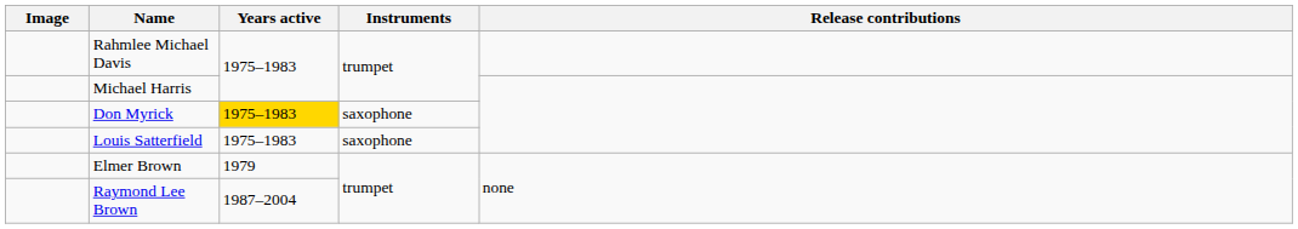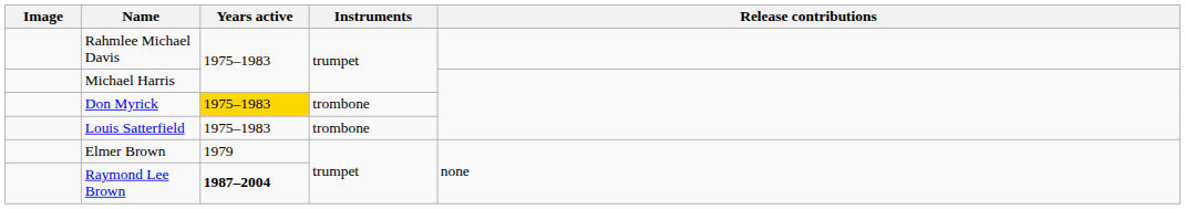 <table class="wikitable" border="1" width="100%">
 <tr>
 <th width="75">Image</th>
 <th width="120">Name</th>
 <th width="110">Years active</th>
 <th width="130">Instruments</th>
 <th>Release contributions</th>
 </tr>
 <tr>
 <td></td>
 <td>Rahmlee Michael Davis</td>
 <td rowspan="2">1975–1983</td>
 <td rowspan="2">trumpet</td>
 <td></td>
 </tr>
 <tr>
 <td></td>
 <td>Michael Harris</td>
 <td rowspan="3"></td>
 </tr>
 <tr>
 <td></td>
 <td><a href='#'>Don Myrick</a></td>
 <td style="background: gold;">1975–1983 </td>
-<td>saxophone</td>
+<td>trombone</td>
 </tr>
 <tr>
 <td></td>
 <td><a href='#'>Louis Satterfield</a></td>
 <td>1975–1983 </td>
-<td>saxophone</td>
+<td>trombone</td>
 </tr>
 <tr>
 <td></td>
 <td>Elmer Brown</td>
 <td>1979</td>
 <td rowspan="2">trumpet</td>
 <td rowspan="2">none</td>
 </tr>
 <tr>
 <td></td>
 <td><a href='#'>Raymond Lee Brown</a></td>
-<td>1987–2004</td>
+<td><strong>1987–2004</strong></td>
 </tr>
 </table>
